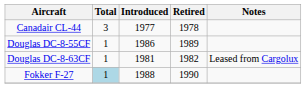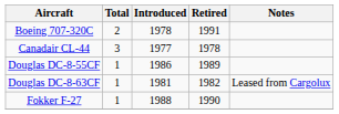 <table class="wikitable" style="margin:0.5em auto; text-align:center">
 <tr>
 <th>Aircraft</th>
 <th>Total</th>
 <th>Introduced</th>
 <th>Retired</th>
 <th>Notes</th>
+</tr>
+<tr>
+<td><a href='#'>Boeing 707-320C</a></td>
+<td>2</td>
+<td>1978</td>
+<td>1991</td>
+<td></td>
 </tr>
 <tr>
 <td><a href='#'>Canadair CL-44</a></td>
 <td>3</td>
 <td>1977</td>
 <td>1978</td>
 <td></td>
 </tr>
 <tr>
 <td><a href='#'>Douglas DC-8-55CF</a></td>
 <td>1</td>
 <td>1986</td>
 <td>1989</td>
 <td></td>
 </tr>
 <tr>
 <td><a href='#'>Douglas DC-8-63CF</a></td>
 <td>1</td>
 <td>1981</td>
 <td>1982</td>
 <td>Leased from <a href='#'>Cargolux</a></td>
 </tr>
 <tr>
 <td><a href='#'>Fokker F-27</a></td>
-<td style="background: lightblue;">1</td>
+<td>1</td>
 <td>1988</td>
 <td>1990</td>
 <td></td>
 </tr>
 <tr>
 </tr>
 </table>
